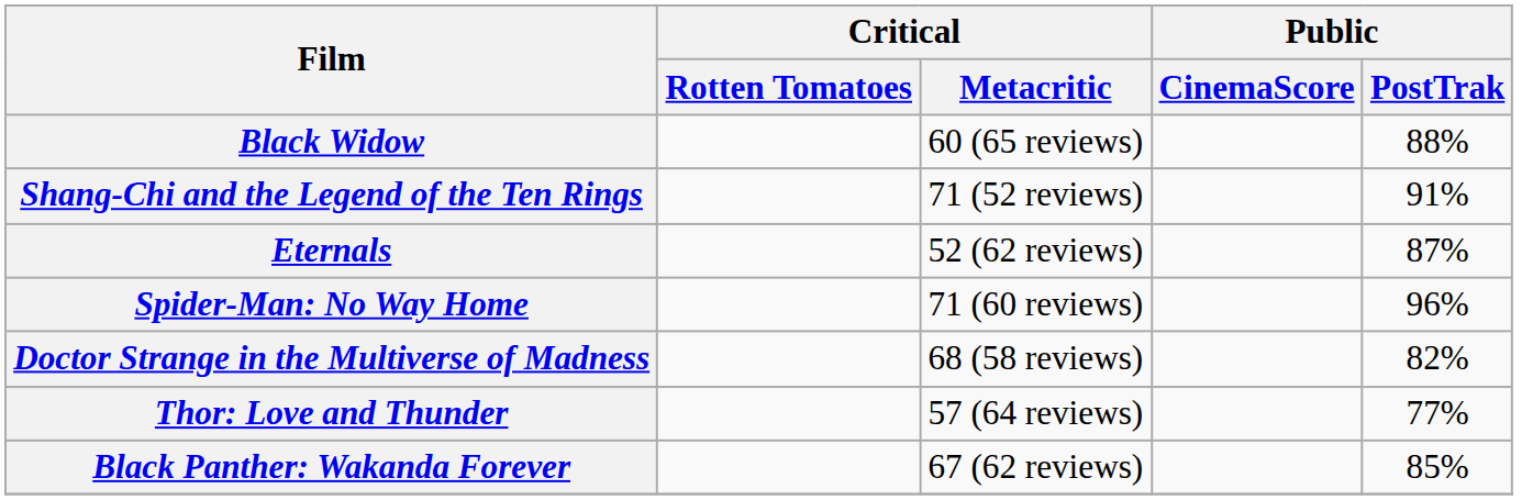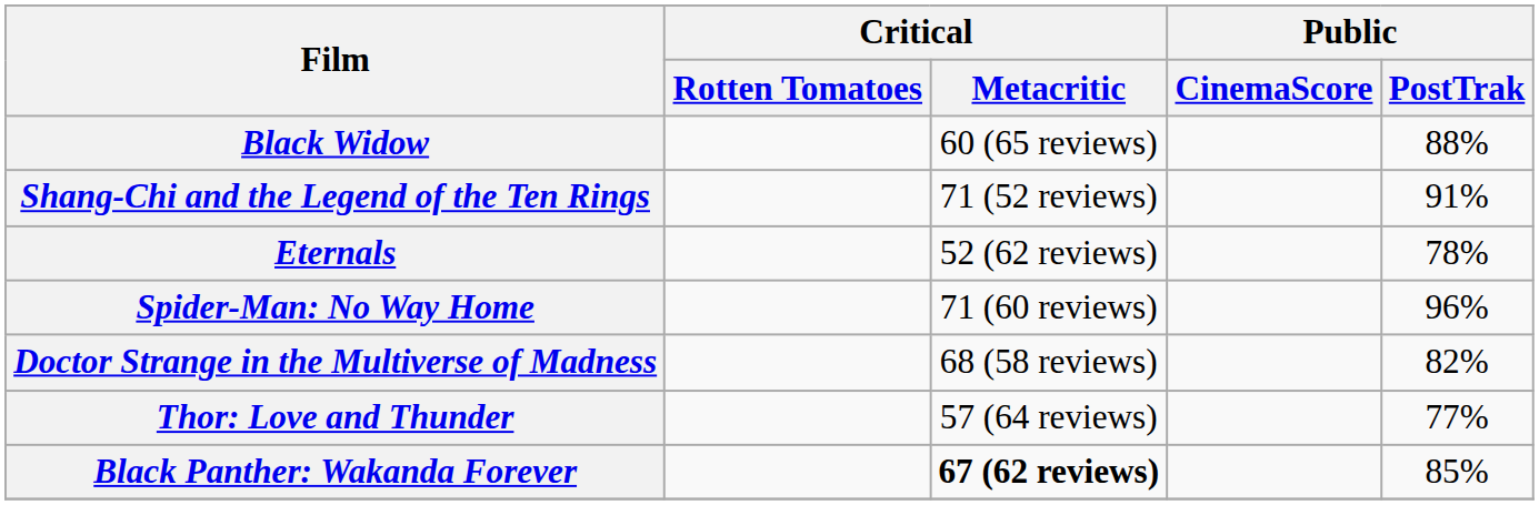 <table class="wikitable plainrowheaders sortable" style="text-align: center;">
 <tr>
 <th scope="col" rowspan="2">Film</th>
 <th scope="col" colspan="2">Critical</th>
 <th scope="col" colspan="2">Public</th>
 </tr>
 <tr>
 <th scope="col"><a href='#'>Rotten Tomatoes</a></th>
 <th scope="col"><a href='#'>Metacritic</a></th>
 <th scope="col"><a href='#'>CinemaScore</a></th>
 <th scope="col"><a href='#'>PostTrak</a></th>
 </tr>
 <tr>
 <th scope="row"><em><a href='#'>Black Widow</a></em></th>
 <td></td>
 <td>60 (65 reviews)</td>
 <td></td>
 <td>88%</td>
 </tr>
 <tr>
 <th scope="row"><em><a href='#'>Shang-Chi and the Legend of the Ten Rings</a></em></th>
 <td></td>
 <td>71 (52 reviews)</td>
 <td></td>
 <td>91%</td>
 </tr>
 <tr>
 <th scope="row"><em><a href='#'>Eternals</a></em></th>
 <td></td>
 <td>52 (62 reviews)</td>
 <td></td>
-<td>87%</td>
+<td>78%</td>
 </tr>
 <tr>
 <th scope="row"><em><a href='#'>Spider-Man: No Way Home</a></em></th>
 <td></td>
 <td>71 (60 reviews)</td>
 <td></td>
 <td>96%</td>
 </tr>
 <tr>
 <th scope="row"><em><a href='#'>Doctor Strange in the Multiverse of Madness</a></em></th>
 <td></td>
 <td>68 (58 reviews)</td>
 <td></td>
 <td>82%</td>
 </tr>
 <tr>
 <th scope="row"><em><a href='#'>Thor: Love and Thunder</a></em></th>
 <td></td>
 <td>57 (64 reviews)</td>
 <td></td>
 <td>77%</td>
 </tr>
 <tr>
 <th scope="row"><em><a href='#'>Black Panther: Wakanda Forever</a></em></th>
 <td></td>
-<td>67 (62 reviews)</td>
+<td><strong>67 (62 reviews)</strong></td>
 <td></td>
 <td>85%</td>
 </tr>
 <tr>
 </tr>
 </table>
